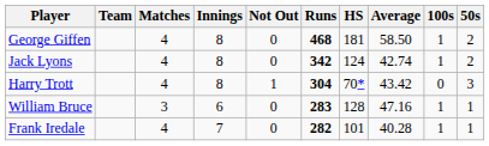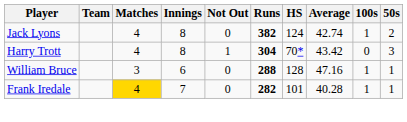 <table class="wikitable" style="text-align:center;">
 <tr>
 <th>Player</th>
 <th>Team</th>
 <th>Matches</th>
 <th>Innings</th>
 <th>Not Out</th>
 <th>Runs</th>
 <th>HS</th>
 <th>Average</th>
 <th>100s</th>
 <th>50s</th>
 </tr>
 <tr>
-<td style="text-align:left"><a href='#'>George Giffen</a></td>
-<td style="text-align:left"></td>
-<td>4</td>
-<td>8</td>
-<td>0</td>
-<td><strong>468</strong></td>
-<td>181</td>
-<td>58.50</td>
-<td>1</td>
-<td>2</td>
-</tr>
-<tr>
 <td style="text-align:left"><a href='#'>Jack Lyons</a></td>
 <td style="text-align:left"></td>
 <td>4</td>
 <td>8</td>
 <td>0</td>
-<td><strong>342</strong></td>
+<td><strong>382</strong></td>
 <td>124</td>
 <td>42.74</td>
 <td>1</td>
 <td>2</td>
 </tr>
 <tr>
 <td style="text-align:left"><a href='#'>Harry Trott</a></td>
 <td style="text-align:left"></td>
 <td>4</td>
 <td>8</td>
 <td>1</td>
 <td><strong>304</strong></td>
 <td>70<a href='#'>*</a></td>
 <td>43.42</td>
 <td>0</td>
 <td>3</td>
 </tr>
 <tr>
 <td style="text-align:left"><a href='#'>William Bruce</a></td>
 <td style="text-align:left"></td>
 <td>3</td>
 <td>6</td>
 <td>0</td>
-<td><strong>283</strong></td>
+<td><strong>288</strong></td>
 <td>128</td>
 <td>47.16</td>
 <td>1</td>
 <td>1</td>
 </tr>
 <tr>
 <td style="text-align:left"><a href='#'>Frank Iredale</a></td>
 <td style="text-align:left"></td>
-<td>4</td>
+<td style="background: gold;">4</td>
 <td>7</td>
 <td>0</td>
 <td><strong>282</strong></td>
 <td>101</td>
 <td>40.28</td>
 <td>1</td>
 <td>1</td>
 </tr>
 </table>
